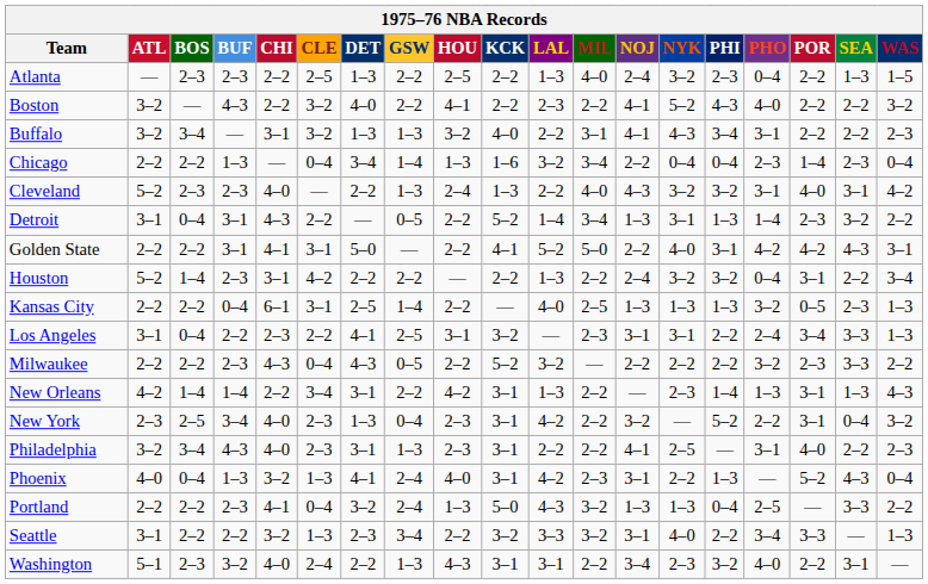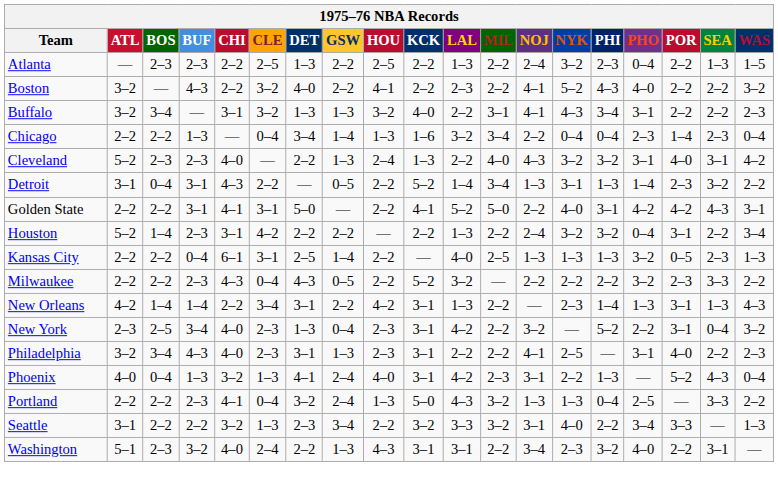 <table class="wikitable" style="font-size:95%; text-align:center;">
 <tr>
 <th colspan=19>1975–76 NBA Records</th>
 </tr>
 <tr>
 <th width=100>Team</th>
 <th style="background:#C90F2E;color:#FFFFFF;width=35">ATL</th>
 <th style="background:#006400;color:#FFFFFF;width=35">BOS</th>
 <th style="background:#428FDF;color:#FFFFFF;width=35">BUF</th>
 <th style="background:#BA0C2F;color:#FFFFFF;width=35">CHI</th>
 <th style="background:#FFA402;color:#77222F;width=35">CLE</th>
 <th style="background:#012F6B;color:#FFFFFF;width=35">DET</th>
 <th style="background:#FFC62C;color:#012F6B;width=35">GSW</th>
 <th style="background:#BA0C2F;color:#FFFFFF;width=35">HOU</th>
 <th style="background:#012F6B;color:#FFFFFF;width=35">KCK</th>
 <th style="background:#800080;color:#FFD700;width=35">LAL</th>
 <th style="background:#006400;color:#B22222;width=35">MIL</th>
 <th style="background:#5C2F83;color:#FCC200;width=35">NOJ</th>
 <th style="background:#003EA4;color:#E35208;width=35">NYK</th>
 <th style="background:#012268;color:#FFFFFF;width=35">PHI</th>
 <th style="background:#702F8B;color:#FA4417;width=35">PHO</th>
 <th style="background:#BA0C2F;color:#FFFFFF;width=35">POR</th>
 <th style="background:#00843D;color:#FFCD01;width=35">SEA</th>
 <th style="background:#012F6D;color:#BA0C2F;width=35">WAS</th>
 </tr>
 <tr>
 <td style="text-align:left;"><a href='#'>Atlanta</a></td>
 <td>—</td>
 <td>2–3</td>
 <td>2–3</td>
 <td>2–2</td>
 <td>2–5</td>
 <td>1–3</td>
 <td>2–2</td>
 <td>2–5</td>
 <td>2–2</td>
 <td>1–3</td>
-<td>4–0</td>
+<td>2–2</td>
 <td>2–4</td>
 <td>3–2</td>
 <td>2–3</td>
 <td>0–4</td>
 <td>2–2</td>
 <td>1–3</td>
 <td>1–5</td>
 </tr>
 <tr>
 <td style="text-align:left;"><a href='#'>Boston</a></td>
 <td>3–2</td>
 <td>—</td>
 <td>4–3</td>
 <td>2–2</td>
 <td>3–2</td>
 <td>4–0</td>
 <td>2–2</td>
 <td>4–1</td>
 <td>2–2</td>
 <td>2–3</td>
 <td>2–2</td>
 <td>4–1</td>
 <td>5–2</td>
 <td>4–3</td>
 <td>4–0</td>
 <td>2–2</td>
 <td>2–2</td>
 <td>3–2</td>
 </tr>
 <tr>
 <td style="text-align:left;"><a href='#'>Buffalo</a></td>
 <td>3–2</td>
 <td>3–4</td>
 <td>—</td>
 <td>3–1</td>
 <td>3–2</td>
 <td>1–3</td>
 <td>1–3</td>
 <td>3–2</td>
 <td>4–0</td>
 <td>2–2</td>
 <td>3–1</td>
 <td>4–1</td>
 <td>4–3</td>
 <td>3–4</td>
 <td>3–1</td>
 <td>2–2</td>
 <td>2–2</td>
 <td>2–3</td>
 </tr>
 <tr>
 <td style="text-align:left;"><a href='#'>Chicago</a></td>
 <td>2–2</td>
 <td>2–2</td>
 <td>1–3</td>
 <td>—</td>
 <td>0–4</td>
 <td>3–4</td>
 <td>1–4</td>
 <td>1–3</td>
 <td>1–6</td>
 <td>3–2</td>
 <td>3–4</td>
 <td>2–2</td>
 <td>0–4</td>
 <td>0–4</td>
 <td>2–3</td>
 <td>1–4</td>
 <td>2–3</td>
 <td>0–4</td>
 </tr>
 <tr>
 <td style="text-align:left;"><a href='#'>Cleveland</a></td>
 <td>5–2</td>
 <td>2–3</td>
 <td>2–3</td>
 <td>4–0</td>
 <td>—</td>
 <td>2–2</td>
 <td>1–3</td>
 <td>2–4</td>
 <td>1–3</td>
 <td>2–2</td>
 <td>4–0</td>
 <td>4–3</td>
 <td>3–2</td>
 <td>3–2</td>
 <td>3–1</td>
 <td>4–0</td>
 <td>3–1</td>
 <td>4–2</td>
 </tr>
 <tr>
 <td style="text-align:left;"><a href='#'>Detroit</a></td>
 <td>3–1</td>
 <td>0–4</td>
 <td>3–1</td>
 <td>4–3</td>
 <td>2–2</td>
 <td>—</td>
 <td>0–5</td>
 <td>2–2</td>
 <td>5–2</td>
 <td>1–4</td>
 <td>3–4</td>
 <td>1–3</td>
 <td>3–1</td>
 <td>1–3</td>
 <td>1–4</td>
 <td>2–3</td>
 <td>3–2</td>
 <td>2–2</td>
 </tr>
 <tr>
 <td style="text-align:left;">Golden State</td>
 <td>2–2</td>
 <td>2–2</td>
 <td>3–1</td>
 <td>4–1</td>
 <td>3–1</td>
 <td>5–0</td>
 <td>—</td>
 <td>2–2</td>
 <td>4–1</td>
 <td>5–2</td>
 <td>5–0</td>
 <td>2–2</td>
 <td>4–0</td>
 <td>3–1</td>
 <td>4–2</td>
 <td>4–2</td>
 <td>4–3</td>
 <td>3–1</td>
 </tr>
 <tr>
 <td style="text-align:left;"><a href='#'>Houston</a></td>
 <td>5–2</td>
 <td>1–4</td>
 <td>2–3</td>
 <td>3–1</td>
 <td>4–2</td>
 <td>2–2</td>
 <td>2–2</td>
 <td>—</td>
 <td>2–2</td>
 <td>1–3</td>
 <td>2–2</td>
 <td>2–4</td>
 <td>3–2</td>
 <td>3–2</td>
 <td>0–4</td>
 <td>3–1</td>
 <td>2–2</td>
 <td>3–4</td>
 </tr>
 <tr>
 <td style="text-align:left;"><a href='#'>Kansas City</a></td>
 <td>2–2</td>
 <td>2–2</td>
 <td>0–4</td>
 <td>6–1</td>
 <td>3–1</td>
 <td>2–5</td>
 <td>1–4</td>
 <td>2–2</td>
 <td>—</td>
 <td>4–0</td>
 <td>2–5</td>
 <td>1–3</td>
 <td>1–3</td>
 <td>1–3</td>
 <td>3–2</td>
 <td>0–5</td>
 <td>2–3</td>
 <td>1–3</td>
 </tr>
 <tr>
-<td style="text-align:left;"><a href='#'>Los Angeles</a></td>
-<td>3–1</td>
-<td>0–4</td>
-<td>2–2</td>
-<td>2–3</td>
-<td>2–2</td>
-<td>4–1</td>
-<td>2–5</td>
-<td>3–1</td>
-<td>3–2</td>
-<td>—</td>
-<td>2–3</td>
-<td>3–1</td>
-<td>3–1</td>
-<td>2–2</td>
-<td>2–4</td>
-<td>3–4</td>
-<td>3–3</td>
-<td>1–3</td>
-</tr>
-<tr>
 <td style="text-align:left;"><a href='#'>Milwaukee</a></td>
 <td>2–2</td>
 <td>2–2</td>
 <td>2–3</td>
 <td>4–3</td>
 <td>0–4</td>
 <td>4–3</td>
 <td>0–5</td>
 <td>2–2</td>
 <td>5–2</td>
 <td>3–2</td>
 <td>—</td>
 <td>2–2</td>
 <td>2–2</td>
 <td>2–2</td>
 <td>3–2</td>
 <td>2–3</td>
 <td>3–3</td>
 <td>2–2</td>
 </tr>
 <tr>
 <td style="text-align:left;"><a href='#'>New Orleans</a></td>
 <td>4–2</td>
 <td>1–4</td>
 <td>1–4</td>
 <td>2–2</td>
 <td>3–4</td>
 <td>3–1</td>
 <td>2–2</td>
 <td>4–2</td>
 <td>3–1</td>
 <td>1–3</td>
 <td>2–2</td>
 <td>—</td>
 <td>2–3</td>
 <td>1–4</td>
 <td>1–3</td>
 <td>3–1</td>
 <td>1–3</td>
 <td>4–3</td>
 </tr>
 <tr>
 <td style="text-align:left;"><a href='#'>New York</a></td>
 <td>2–3</td>
 <td>2–5</td>
 <td>3–4</td>
 <td>4–0</td>
 <td>2–3</td>
 <td>1–3</td>
 <td>0–4</td>
 <td>2–3</td>
 <td>3–1</td>
 <td>4–2</td>
 <td>2–2</td>
 <td>3–2</td>
 <td>—</td>
 <td>5–2</td>
 <td>2–2</td>
 <td>3–1</td>
 <td>0–4</td>
 <td>3–2</td>
 </tr>
 <tr>
 <td style="text-align:left;"><a href='#'>Philadelphia</a></td>
 <td>3–2</td>
 <td>3–4</td>
 <td>4–3</td>
 <td>4–0</td>
 <td>2–3</td>
 <td>3–1</td>
 <td>1–3</td>
 <td>2–3</td>
 <td>3–1</td>
 <td>2–2</td>
 <td>2–2</td>
 <td>4–1</td>
 <td>2–5</td>
 <td>—</td>
 <td>3–1</td>
 <td>4–0</td>
 <td>2–2</td>
 <td>2–3</td>
 </tr>
 <tr>
 <td style="text-align:left;"><a href='#'>Phoenix</a></td>
 <td>4–0</td>
 <td>0–4</td>
 <td>1–3</td>
 <td>3–2</td>
 <td>1–3</td>
 <td>4–1</td>
 <td>2–4</td>
 <td>4–0</td>
 <td>3–1</td>
 <td>4–2</td>
 <td>2–3</td>
 <td>3–1</td>
 <td>2–2</td>
 <td>1–3</td>
 <td>—</td>
 <td>5–2</td>
 <td>4–3</td>
 <td>0–4</td>
 </tr>
 <tr>
 <td style="text-align:left;"><a href='#'>Portland</a></td>
 <td>2–2</td>
 <td>2–2</td>
 <td>2–3</td>
 <td>4–1</td>
 <td>0–4</td>
 <td>3–2</td>
 <td>2–4</td>
 <td>1–3</td>
 <td>5–0</td>
 <td>4–3</td>
 <td>3–2</td>
 <td>1–3</td>
 <td>1–3</td>
 <td>0–4</td>
 <td>2–5</td>
 <td>—</td>
 <td>3–3</td>
 <td>2–2</td>
 </tr>
 <tr>
 <td style="text-align:left;"><a href='#'>Seattle</a></td>
 <td>3–1</td>
 <td>2–2</td>
 <td>2–2</td>
 <td>3–2</td>
 <td>1–3</td>
 <td>2–3</td>
 <td>3–4</td>
 <td>2–2</td>
 <td>3–2</td>
 <td>3–3</td>
 <td>3–2</td>
 <td>3–1</td>
 <td>4–0</td>
 <td>2–2</td>
 <td>3–4</td>
 <td>3–3</td>
 <td>—</td>
 <td>1–3</td>
 </tr>
 <tr>
 <td style="text-align:left;"><a href='#'>Washington</a></td>
 <td>5–1</td>
 <td>2–3</td>
 <td>3–2</td>
 <td>4–0</td>
 <td>2–4</td>
 <td>2–2</td>
 <td>1–3</td>
 <td>4–3</td>
 <td>3–1</td>
 <td>3–1</td>
 <td>2–2</td>
 <td>3–4</td>
 <td>2–3</td>
 <td>3–2</td>
 <td>4–0</td>
 <td>2–2</td>
 <td>3–1</td>
 <td>—</td>
 </tr>
 </table>
